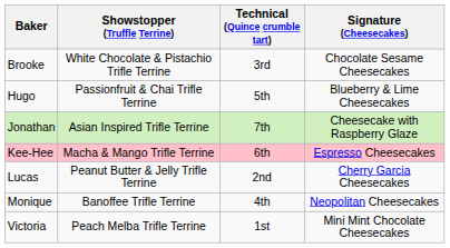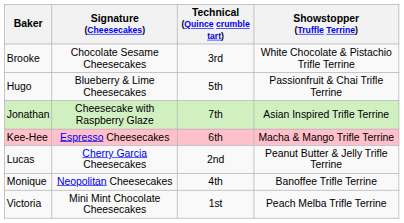 <table class="wikitable" style="text-align:center;">
 <tr>
 <th>Baker</th>
+<th>Signature<br><small>(<a href='#'>Cheesecakes</a>)</small></th>
+<th>Technical<br><small>(<a href='#'>Quince</a> <a href='#'>crumble</a> <a href='#'>tart</a>)</small></th>
 <th>Showstopper<br><small>(<a href='#'>Truffle</a> <a href='#'>Terrine</a>)</small></th>
-<th>Technical<br><small>(<a href='#'>Quince</a> <a href='#'>crumble</a> <a href='#'>tart</a>)</small></th>
-<th>Signature<br><small>(<a href='#'>Cheesecakes</a>)</small></th>
 </tr>
 <tr>
 <td align="left">Brooke</td>
+<td>Chocolate Sesame Cheesecakes</td>
+<td>3rd</td>
 <td>White Chocolate & Pistachio Trifle Terrine</td>
-<td>3rd</td>
-<td>Chocolate Sesame Cheesecakes</td>
 </tr>
 <tr>
 <td align="left">Hugo</td>
+<td>Blueberry & Lime Cheesecakes</td>
+<td>5th</td>
 <td>Passionfruit & Chai Trifle Terrine</td>
-<td>5th</td>
-<td>Blueberry & Lime Cheesecakes</td>
 </tr>
 <tr style="background:#d0f0c0;">
 <td align="left">Jonathan</td>
+<td>Cheesecake with Raspberry Glaze</td>
+<td>7th</td>
 <td>Asian Inspired Trifle Terrine</td>
-<td>7th</td>
-<td>Cheesecake with Raspberry Glaze</td>
 </tr>
 <tr style="background:pink;">
 <td align="left">Kee-Hee</td>
+<td><a href='#'>Espresso</a> Cheesecakes</td>
+<td>6th</td>
 <td>Macha & Mango Trifle Terrine</td>
-<td>6th</td>
-<td><a href='#'>Espresso</a> Cheesecakes</td>
 </tr>
 <tr>
 <td align="left">Lucas</td>
+<td><a href='#'>Cherry Garcia</a> Cheesecakes</td>
+<td>2nd</td>
 <td>Peanut Butter & Jelly Trifle Terrine</td>
-<td>2nd</td>
-<td><a href='#'>Cherry Garcia</a> Cheesecakes</td>
 </tr>
 <tr>
 <td align="left">Monique</td>
+<td><a href='#'>Neopolitan</a> Cheesecakes</td>
+<td>4th</td>
 <td>Banoffee Trifle Terrine</td>
-<td>4th</td>
-<td><a href='#'>Neopolitan</a> Cheesecakes</td>
 </tr>
 <tr>
 <td align="left">Victoria</td>
+<td>Mini Mint Chocolate Cheesecakes</td>
+<td>1st</td>
 <td>Peach Melba Trifle Terrine</td>
-<td>1st</td>
-<td>Mini Mint Chocolate Cheesecakes</td>
 </tr>
 </table>
